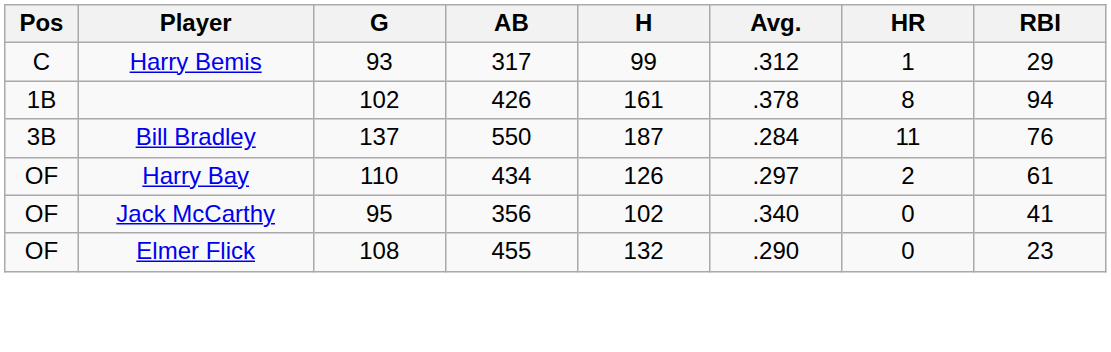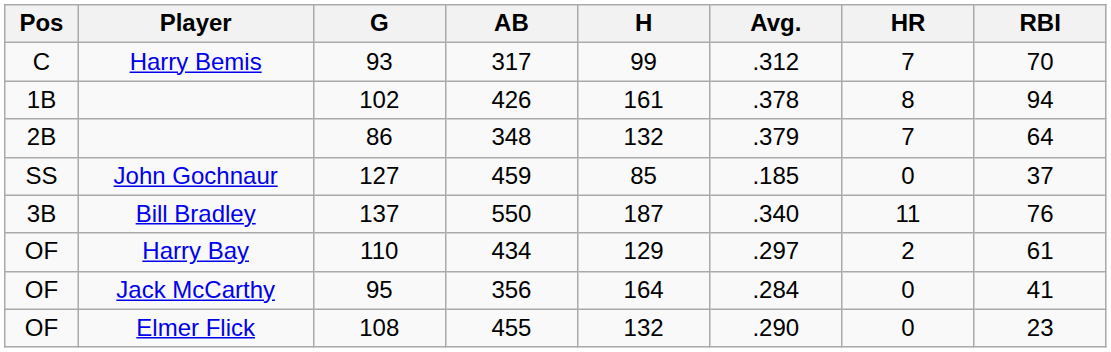 <table class="wikitable sortable">
 <tr>
 <th bgcolor="#DDDDFF" width="5%">Pos</th>
 <th bgcolor="#DDDDFF" width="16%">Player</th>
 <th bgcolor="#DDDDFF" width="9%">G</th>
 <th bgcolor="#DDDDFF" width="9%">AB</th>
 <th bgcolor="#DDDDFF" width="9%">H</th>
 <th bgcolor="#DDDDFF" width="9%">Avg.</th>
 <th bgcolor="#DDDDFF" width="9%">HR</th>
 <th bgcolor="#DDDDFF" width="9%">RBI</th>
 </tr>
 <tr align="center">
 <td>C</td>
 <td><a href='#'>Harry Bemis</a></td>
 <td>93</td>
 <td>317</td>
 <td>99</td>
 <td>.312</td>
-<td>1</td>
-<td>29</td>
+<td>7</td>
+<td>70</td>
 </tr>
 <tr align=center>
 <td>1B</td>
 <td></td>
 <td>102</td>
 <td>426</td>
 <td>161</td>
 <td>.378</td>
 <td>8</td>
 <td>94</td>
 </tr>
+<tr align="center">
+<td>2B</td>
+<td></td>
+<td>86</td>
+<td>348</td>
+<td>132</td>
+<td>.379</td>
+<td>7</td>
+<td>64</td>
+</tr>
+<tr align="center">
+<td>SS</td>
+<td><a href='#'>John Gochnaur</a></td>
+<td>127</td>
+<td>459</td>
+<td>85</td>
+<td>.185</td>
+<td>0</td>
+<td>37</td>
+</tr>
 <tr align=center>
 <td>3B</td>
 <td><a href='#'>Bill Bradley</a></td>
 <td>137</td>
 <td>550</td>
 <td>187</td>
-<td>.284</td>
+<td>.340</td>
 <td>11</td>
 <td>76</td>
 </tr>
 <tr align=center>
 <td>OF</td>
 <td><a href='#'>Harry Bay</a></td>
 <td>110</td>
 <td>434</td>
-<td>126</td>
+<td>129</td>
 <td>.297</td>
 <td>2</td>
 <td>61</td>
 </tr>
 <tr align=center>
 <td>OF</td>
 <td><a href='#'>Jack McCarthy</a></td>
 <td>95</td>
 <td>356</td>
-<td>102</td>
-<td>.340</td>
+<td>164</td>
+<td>.284</td>
 <td>0</td>
 <td>41</td>
 </tr>
 <tr align=center>
 <td>OF</td>
 <td><a href='#'>Elmer Flick</a></td>
 <td>108</td>
 <td>455</td>
 <td>132</td>
 <td>.290</td>
 <td>0</td>
 <td>23</td>
 </tr>
 </table>
